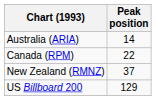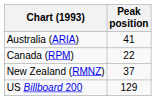 <table class="wikitable">
 <tr>
 <th>Chart (1993)</th>
 <th>Peak<br>position</th>
 </tr>
 <tr>
 <td>Australia (<a href='#'>ARIA</a>)</td>
-<td style="text-align:center;">14</td>
+<td style="text-align:center;">41</td>
 </tr>
 <tr>
 <td>Canada (<a href='#'>RPM</a>)</td>
 <td style="text-align:center;">22</td>
 </tr>
 <tr>
 <td>New Zealand (<a href='#'>RMNZ</a>)</td>
 <td style="text-align:center;">37</td>
 </tr>
 <tr>
 <td>US <a href='#'><em>Billboard</em> 200</a></td>
 <td style="text-align:center;">129</td>
 </tr>
 </table>
